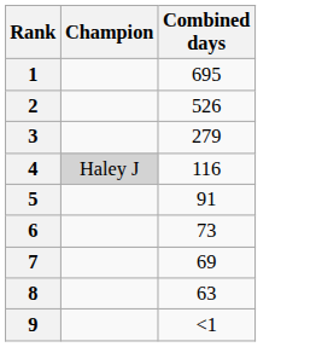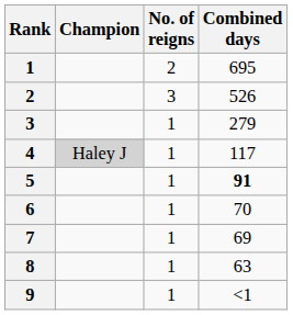 <table class="wikitable sortable" style="text-align: center">
 <tr>
 <th>Rank</th>
 <th>Champion</th>
+<th>No. of<br>reigns</th>
 <th>Combined<br>days</th>
 </tr>
 <tr>
 <th>1</th>
 <td></td>
+<td>2</td>
 <td>695</td>
 </tr>
 <tr>
 <th>2</th>
 <td></td>
+<td>3</td>
 <td>526</td>
 </tr>
 <tr>
 <th>3</th>
 <td></td>
+<td>1</td>
 <td>279</td>
 </tr>
 <tr>
 <th>4</th>
 <td style="background: lightgrey;">Haley J</td>
-<td>116</td>
+<td>1</td>
+<td>117</td>
 </tr>
 <tr>
 <th>5</th>
 <td></td>
-<td>91</td>
+<td>1</td>
+<td><strong>91</strong></td>
 </tr>
 <tr>
 <th>6</th>
 <td></td>
-<td>73</td>
+<td>1</td>
+<td>70</td>
 </tr>
 <tr>
 <th>7</th>
 <td></td>
+<td>1</td>
 <td>69</td>
 </tr>
 <tr>
 <th>8</th>
 <td></td>
+<td>1</td>
 <td>63</td>
 </tr>
 <tr>
 <th>9</th>
 <td></td>
+<td>1</td>
 <td><1</td>
 </tr>
 </table>
